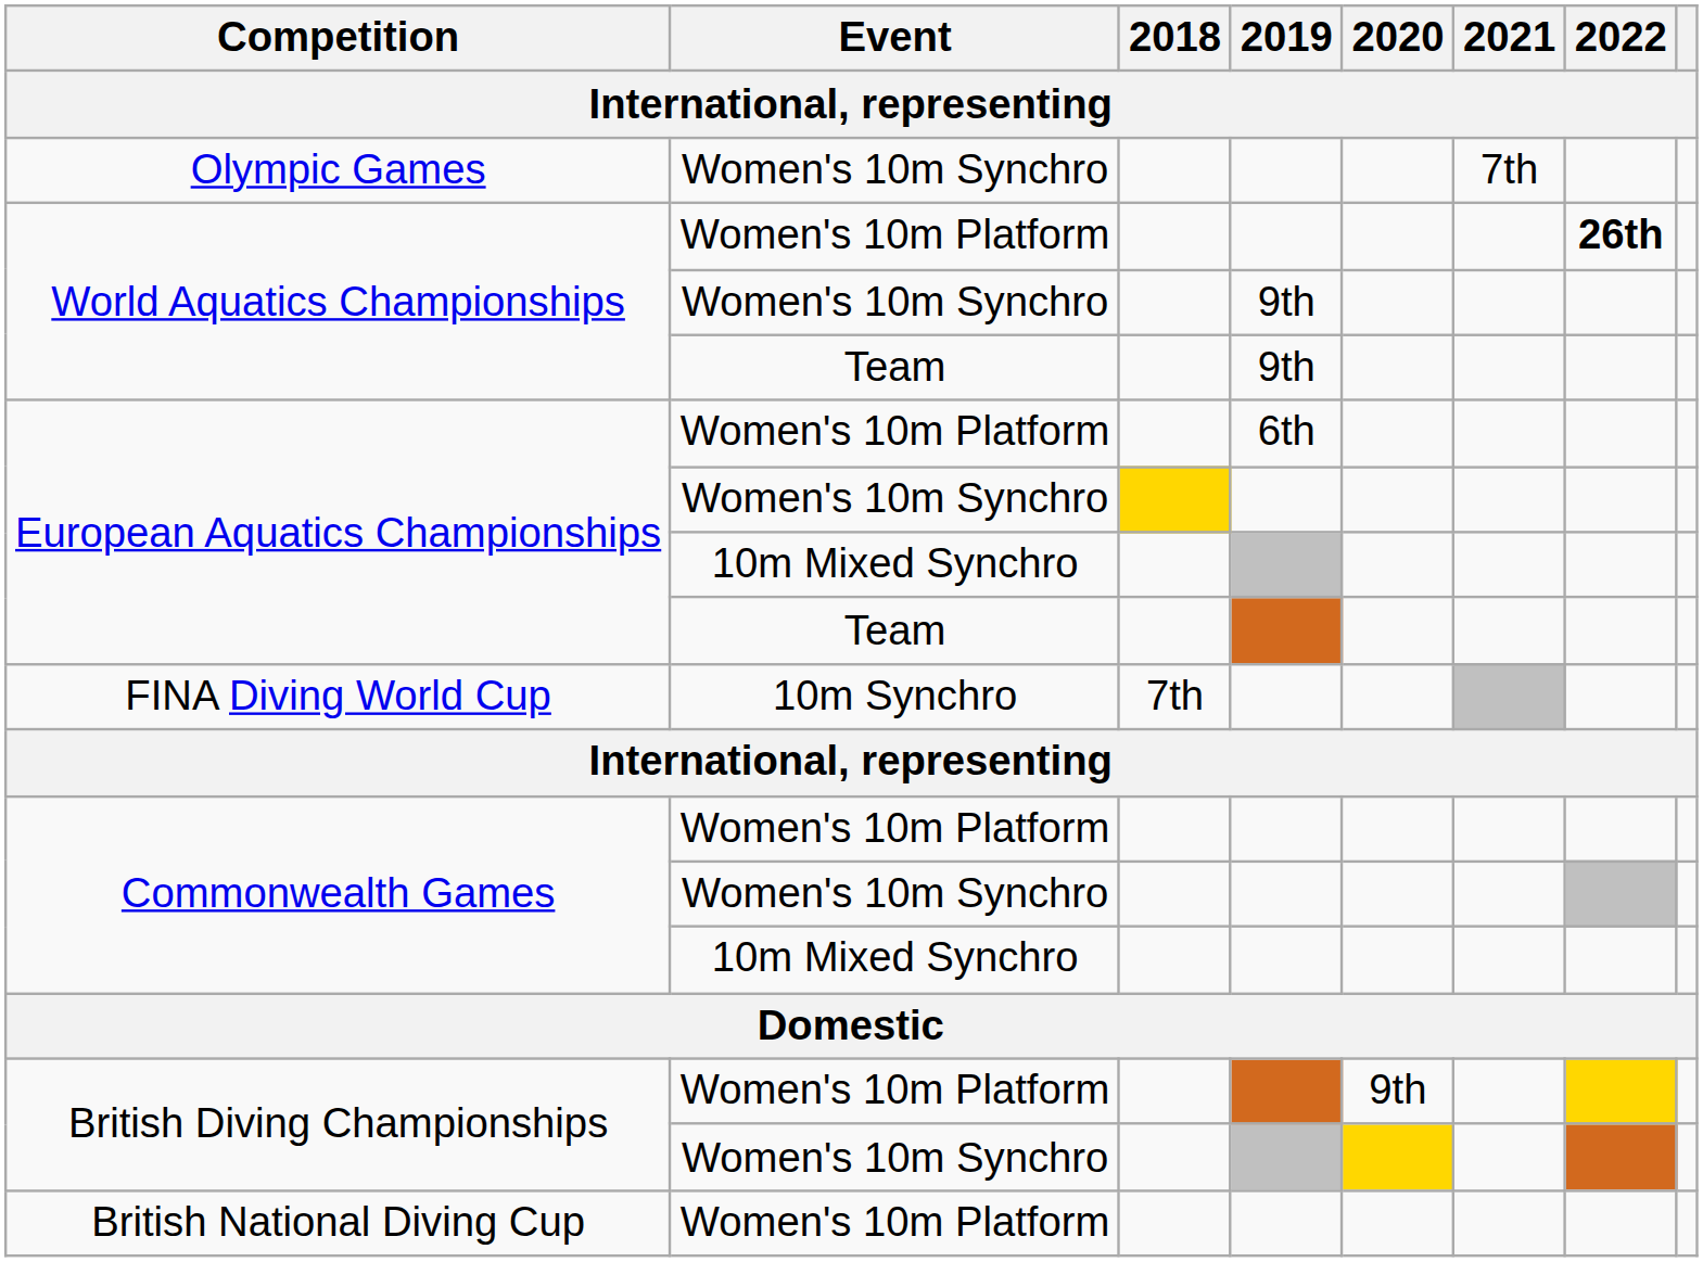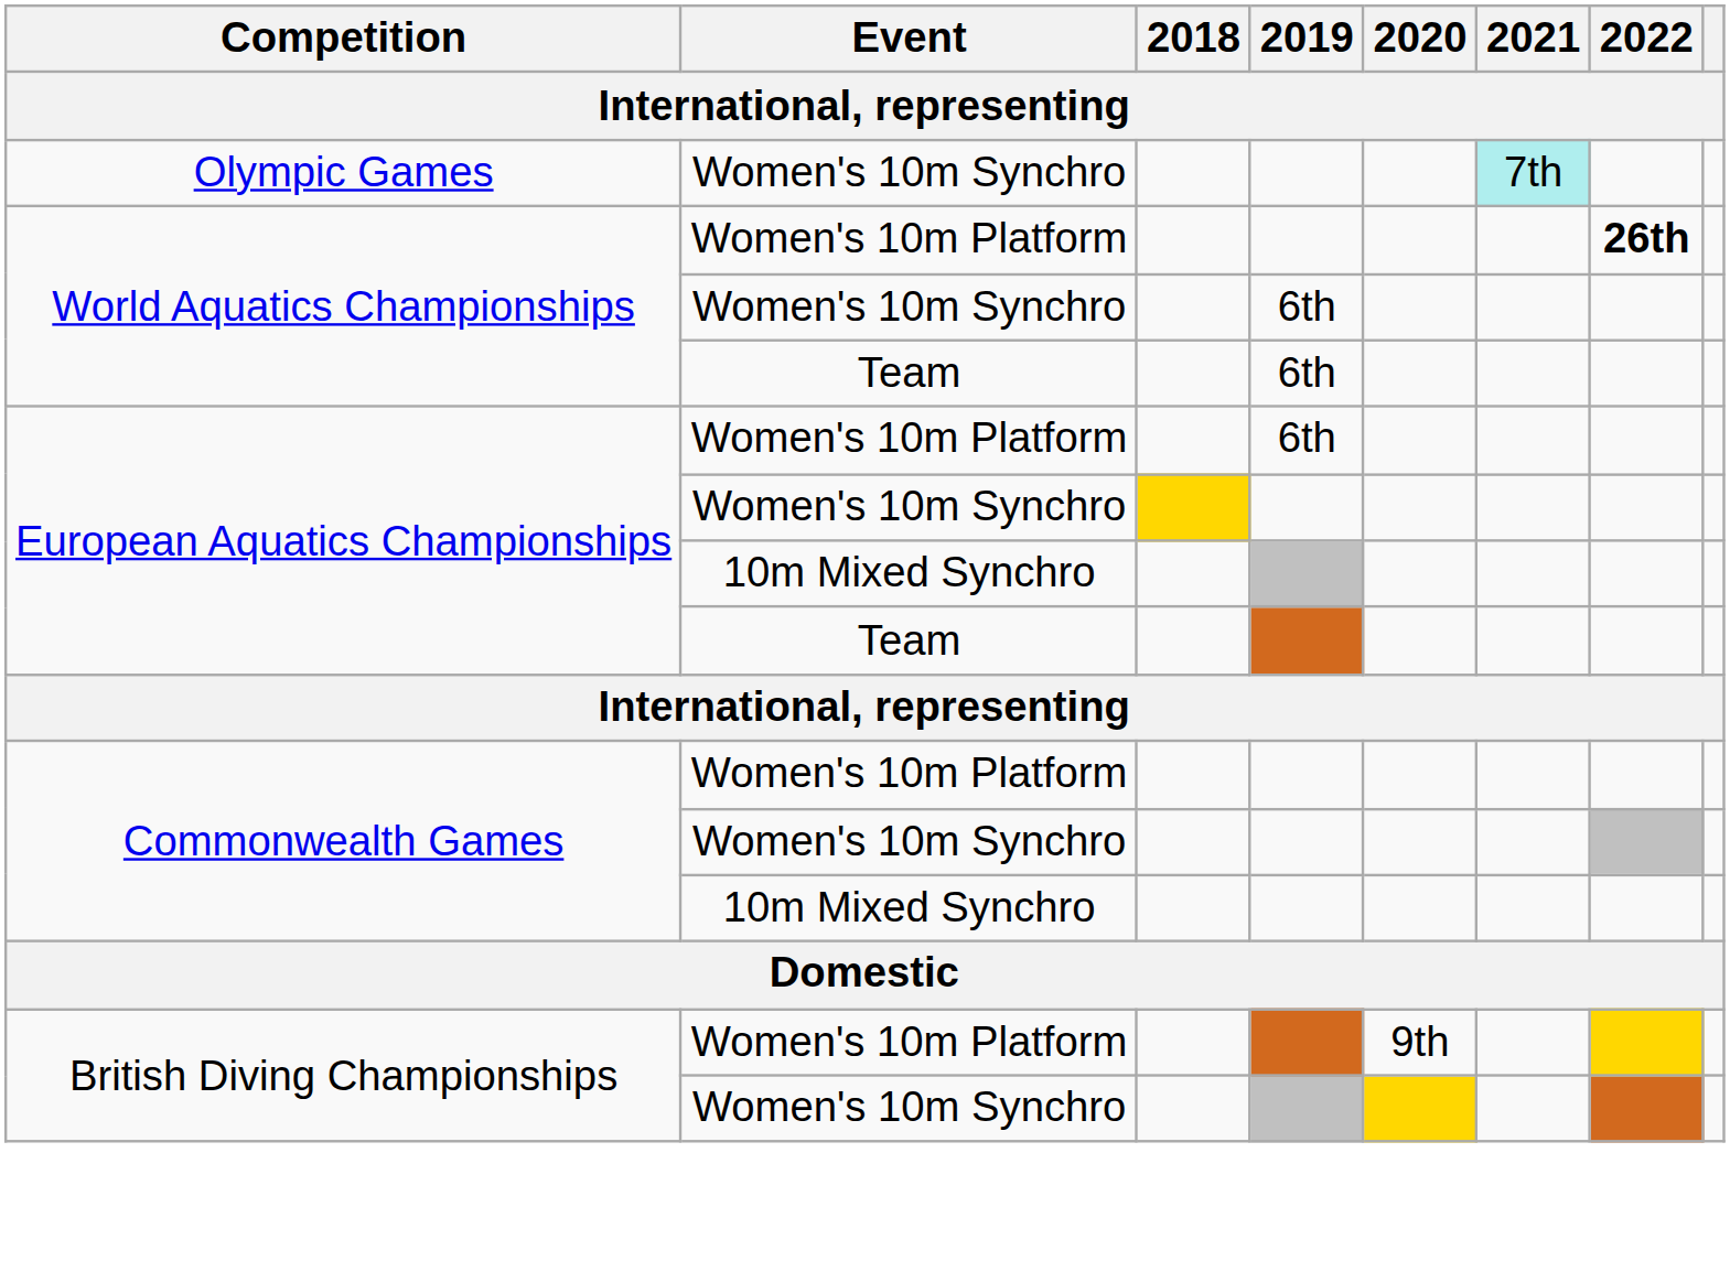 <table class="wikitable" style="text-align:center;">
 <tr>
 <th>Competition </th>
 <th>Event</th>
 <th>2018</th>
 <th>2019</th>
 <th>2020</th>
 <th>2021</th>
 <th>2022</th>
 <th></th>
 </tr>
 <tr>
 <th colspan="8">International, representing </th>
 </tr>
 <tr>
 <td><a href='#'>Olympic Games</a></td>
 <td>Women's 10m Synchro</td>
 <td></td>
 <td></td>
 <td></td>
-<td>7th</td>
+<td style="background: paleturquoise;">7th</td>
 <td></td>
 <td></td>
 </tr>
 <tr>
 <td rowspan="3"><a href='#'>World Aquatics Championships</a></td>
 <td>Women's 10m Platform</td>
 <td></td>
 <td></td>
 <td></td>
 <td></td>
 <td><strong>26th</strong></td>
 <td></td>
 </tr>
 <tr>
 <td>Women's 10m Synchro</td>
 <td></td>
-<td>9th</td>
+<td>6th</td>
 <td></td>
 <td></td>
 <td></td>
 <td></td>
 </tr>
 <tr>
 <td>Team</td>
 <td></td>
-<td>9th</td>
+<td>6th</td>
 <td></td>
 <td></td>
 <td></td>
 <td></td>
 </tr>
 <tr>
 <td rowspan="4"><a href='#'>European Aquatics Championships</a></td>
 <td>Women's 10m Platform</td>
 <td></td>
 <td>6th</td>
 <td></td>
 <td></td>
 <td></td>
 <td></td>
 </tr>
 <tr>
 <td>Women's 10m  Synchro</td>
 <td bgcolor=gold></td>
 <td></td>
 <td></td>
 <td></td>
 <td></td>
 <td></td>
 </tr>
 <tr>
 <td>10m Mixed Synchro</td>
 <td></td>
 <td bgcolor=silver></td>
 <td></td>
 <td></td>
 <td></td>
 <td></td>
 </tr>
 <tr>
 <td>Team</td>
 <td></td>
 <td bgcolor=chocolate></td>
 <td></td>
 <td></td>
-<td></td>
-<td></td>
-</tr>
-<tr>
-<td>FINA <a href='#'>Diving World Cup</a></td>
-<td>10m Synchro</td>
-<td>7th</td>
-<td></td>
-<td></td>
-<td bgcolor=silver></td>
 <td></td>
 <td></td>
 </tr>
 <tr>
 <th colspan="8">International, representing </th>
 </tr>
 <tr>
 <td rowspan="3"><a href='#'>Commonwealth Games</a></td>
 <td>Women's 10m Platform</td>
 <td></td>
 <td></td>
 <td></td>
 <td></td>
 <td></td>
 <td></td>
 </tr>
 <tr>
 <td>Women's 10m  Synchro</td>
 <td></td>
 <td></td>
 <td></td>
 <td></td>
 <td bgcolor=silver></td>
 <td></td>
 </tr>
 <tr>
 <td>10m Mixed Synchro</td>
 <td></td>
 <td></td>
 <td></td>
 <td></td>
 <td></td>
 <td></td>
 </tr>
 <tr>
 <th colspan="8">Domestic</th>
 </tr>
 <tr>
 <td rowspan="2">British Diving Championships</td>
 <td>Women's 10m Platform</td>
 <td></td>
 <td bgcolor=chocolate></td>
 <td>9th</td>
 <td></td>
 <td bgcolor=gold></td>
 <td></td>
 </tr>
 <tr>
 <td>Women's 10m  Synchro</td>
 <td></td>
 <td bgcolor=silver></td>
 <td bgcolor=gold></td>
 <td></td>
 <td bgcolor=chocolate></td>
 <td></td>
 </tr>
-<tr>
-<td>British National Diving Cup</td>
-<td>Women's 10m Platform</td>
-<td></td>
-<td></td>
-<td></td>
-<td></td>
-<td></td>
-<td></td>
-</tr>
 </table>
